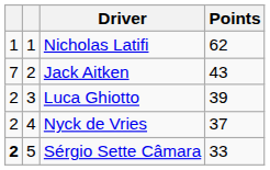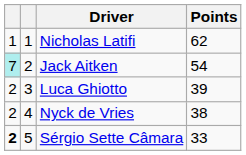 <table class="wikitable" style="font-size: 85%;">
 <tr>
 <th></th>
 <th></th>
 <th>Driver</th>
 <th>Points</th>
 </tr>
 <tr>
 <td> 1</td>
 <td align="center">1</td>
 <td> <a href='#'>Nicholas Latifi</a></td>
 <td>62</td>
 </tr>
 <tr>
-<td> 7</td>
+<td style="background: paleturquoise;"> 7</td>
 <td align="center">2</td>
 <td> <a href='#'>Jack Aitken</a></td>
-<td>43</td>
+<td>54</td>
 </tr>
 <tr>
 <td> 2</td>
 <td align="center">3</td>
 <td> <a href='#'>Luca Ghiotto</a></td>
 <td>39</td>
 </tr>
 <tr>
 <td> 2</td>
 <td align="center">4</td>
 <td> <a href='#'>Nyck de Vries</a></td>
-<td>37</td>
+<td>38</td>
 </tr>
 <tr>
 <td><strong> 2</strong></td>
 <td align="center">5</td>
 <td> <a href='#'>Sérgio Sette Câmara</a></td>
 <td>33</td>
 </tr>
 </table>
